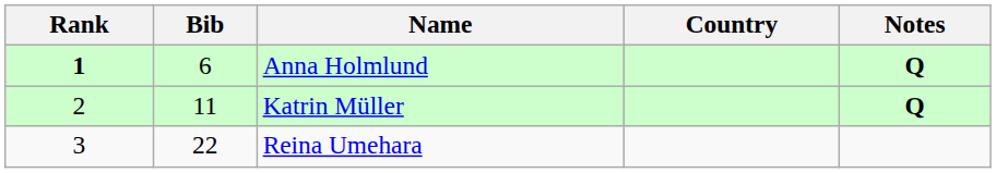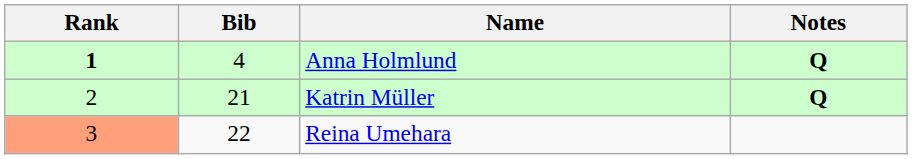 <table class="wikitable" style="text-align:center;" width=70%>
 <tr>
 <th>Rank</th>
 <th>Bib</th>
 <th>Name</th>
-<th>Country</th>
 <th>Notes</th>
 </tr>
 <tr bgcolor="#ccffcc">
 <td><strong>1</strong></td>
-<td>6</td>
+<td>4</td>
 <td align=left><a href='#'>Anna Holmlund</a></td>
-<td align=left></td>
 <td><strong>Q</strong></td>
 </tr>
 <tr bgcolor="#ccffcc">
 <td>2</td>
-<td>11</td>
+<td>21</td>
 <td align=left><a href='#'>Katrin Müller</a></td>
-<td align=left></td>
 <td><strong>Q</strong></td>
 </tr>
 <tr>
-<td>3</td>
+<td style="background: lightsalmon;">3</td>
 <td>22</td>
 <td align=left><a href='#'>Reina Umehara</a></td>
-<td align=left></td>
 <td></td>
 </tr>
 </table>
